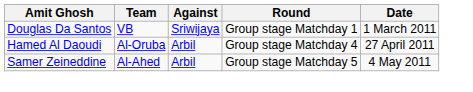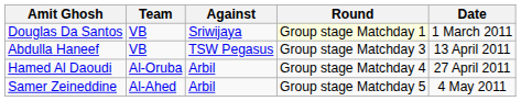 <table class="wikitable" style="text-align:center; line-height: 90%; font-size:90%;">
 <tr>
 <th>Amit Ghosh</th>
 <th>Team</th>
 <th>Against</th>
 <th>Round</th>
 <th>Date</th>
 </tr>
 <tr>
 <td style="text-align:left;"> <a href='#'>Douglas Da Santos</a></td>
 <td style="text-align:left;"> <a href='#'>VB</a></td>
 <td style="text-align:left;"> <a href='#'>Sriwijaya</a></td>
-<td>Group stage Matchday 1</td>
+<td style="background: lightyellow;">Group stage Matchday 1</td>
 <td>1 March 2011</td>
+</tr>
+<tr>
+<td style="text-align:left;"> <a href='#'>Abdulla Haneef</a></td>
+<td style="text-align:left;"> <a href='#'>VB</a></td>
+<td style="text-align:left;"> <a href='#'>TSW Pegasus</a></td>
+<td>Group stage Matchday 3</td>
+<td>13 April 2011</td>
 </tr>
 <tr>
 <td style="text-align:left;"> <a href='#'>Hamed Al Daoudi</a></td>
 <td style="text-align:left;"> <a href='#'>Al-Oruba</a></td>
 <td style="text-align:left;"> <a href='#'>Arbil</a></td>
 <td>Group stage Matchday 4</td>
 <td>27 April 2011</td>
 </tr>
 <tr>
 <td style="text-align:left;"> <a href='#'>Samer Zeineddine</a></td>
 <td style="text-align:left;"> <a href='#'>Al-Ahed</a></td>
 <td style="text-align:left;"> <a href='#'>Arbil</a></td>
 <td>Group stage Matchday 5</td>
 <td>4 May 2011</td>
 </tr>
 </table>
